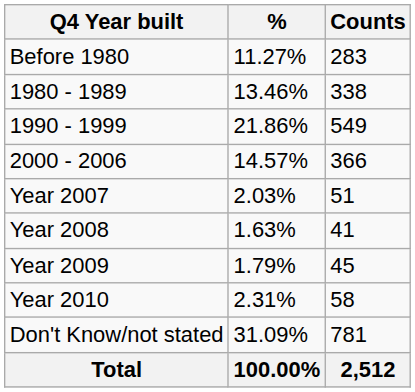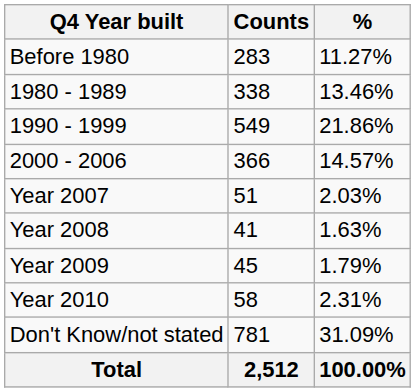 <table class="wikitable sortable">
 <tr>
 <th>Q4 Year built</th>
+<th>Counts</th>
 <th>%</th>
-<th>Counts</th>
 </tr>
 <tr>
 <td>Before 1980</td>
+<td>283</td>
 <td>11.27%</td>
-<td>283</td>
 </tr>
 <tr>
 <td>1980 - 1989</td>
+<td>338</td>
 <td>13.46%</td>
-<td>338</td>
 </tr>
 <tr>
 <td>1990 - 1999</td>
+<td>549</td>
 <td>21.86%</td>
-<td>549</td>
 </tr>
 <tr>
 <td>2000 - 2006</td>
+<td>366</td>
 <td>14.57%</td>
-<td>366</td>
 </tr>
 <tr>
 <td>Year 2007</td>
+<td>51</td>
 <td>2.03%</td>
-<td>51</td>
 </tr>
 <tr>
 <td>Year 2008</td>
+<td>41</td>
 <td>1.63%</td>
-<td>41</td>
 </tr>
 <tr>
 <td>Year 2009</td>
+<td>45</td>
 <td>1.79%</td>
-<td>45</td>
 </tr>
 <tr>
 <td>Year 2010</td>
+<td>58</td>
 <td>2.31%</td>
-<td>58</td>
 </tr>
 <tr>
 <td>Don't Know/not stated</td>
+<td>781</td>
 <td>31.09%</td>
-<td>781</td>
 </tr>
 <tr>
 <th>Total</th>
+<th>2,512</th>
 <th>100.00%</th>
-<th>2,512</th>
 </tr>
 </table>
